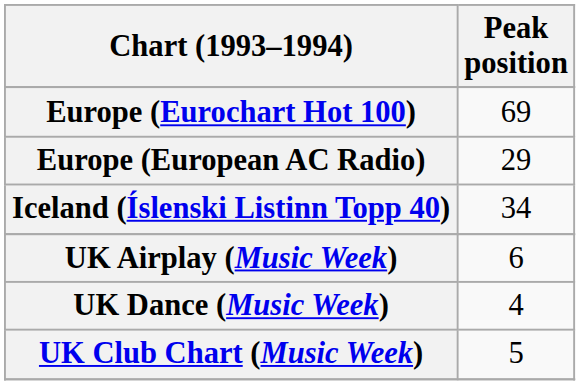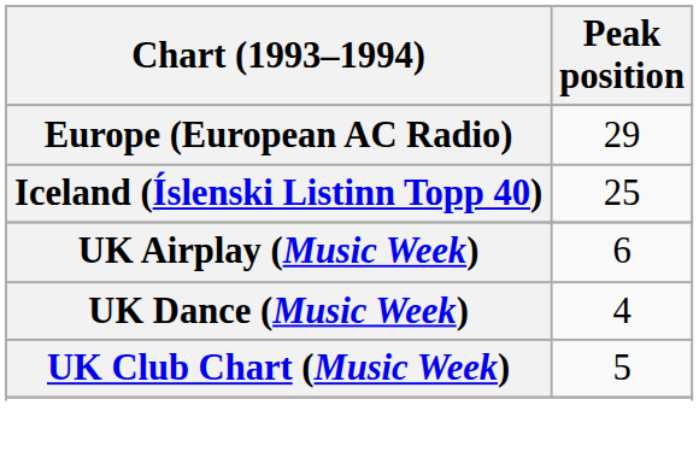 <table class="wikitable sortable plainrowheaders" style="text-align:center">
 <tr>
 <th>Chart (1993–1994)</th>
 <th>Peak<br>position</th>
 </tr>
 <tr>
 </tr>
 <tr>
-<th scope="row">Europe (<a href='#'>Eurochart Hot 100</a>)</th>
-<td>69</td>
-</tr>
-<tr>
 <th scope="row">Europe (European AC Radio)</th>
 <td>29</td>
 </tr>
 <tr>
 <th scope="row">Iceland (<a href='#'>Íslenski Listinn Topp 40</a>)</th>
-<td>34</td>
+<td>25</td>
 </tr>
 <tr>
 </tr>
 <tr>
 <th scope="row">UK Airplay (<em><a href='#'>Music Week</a></em>)</th>
 <td>6</td>
 </tr>
 <tr>
 <th scope="row">UK Dance (<em><a href='#'>Music Week</a></em>)</th>
 <td>4</td>
 </tr>
 <tr>
 <th scope="row"><a href='#'>UK Club Chart</a> (<em><a href='#'>Music Week</a></em>)</th>
 <td>5</td>
 </tr>
 <tr>
 </tr>
 <tr>
 </tr>
 <tr>
 </tr>
 <tr>
 </tr>
 </table>
